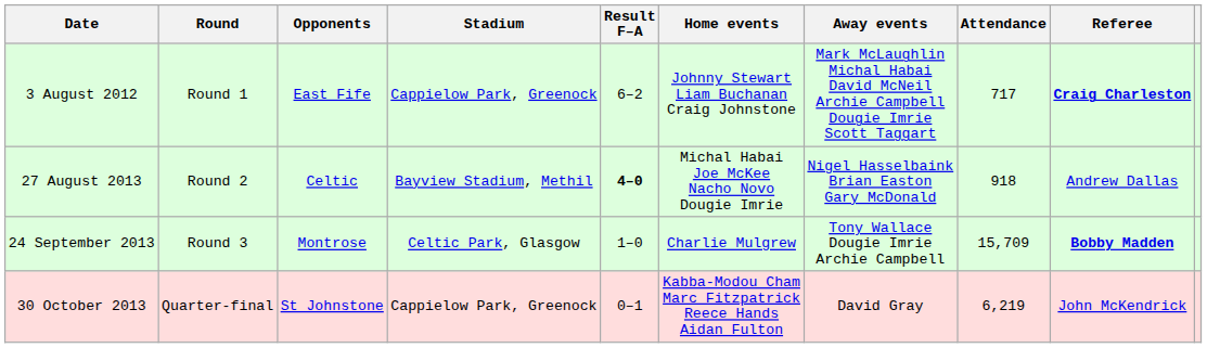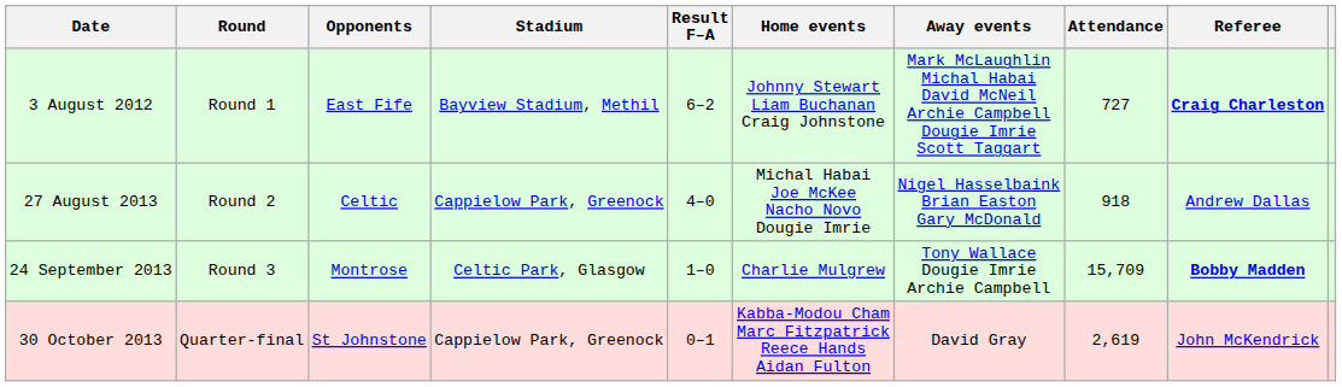 <table class="wikitable" style="border-collapse:collapse; text-align:center; font-size:smaller;">
 <tr style="background:#f0f6ff;">
 <th>Date</th>
 <th>Round</th>
 <th>Opponents</th>
 <th>Stadium</th>
 <th>Result <br> F–A</th>
 <th>Home events</th>
 <th>Away events</th>
 <th>Attendance</th>
 <th>Referee</th>
 <th></th>
 </tr>
 <tr style="background:#dfd;">
 <td>3 August 2012</td>
 <td>Round 1</td>
 <td><a href='#'>East Fife</a></td>
-<td><a href='#'>Cappielow Park</a>, <a href='#'>Greenock</a></td>
+<td><a href='#'>Bayview Stadium</a>, <a href='#'>Methil</a></td>
 <td>6–2 </td>
 <td><a href='#'>Johnny Stewart</a>  <br> <a href='#'>Liam Buchanan</a>  <br> Craig Johnstone </td>
 <td><a href='#'>Mark McLaughlin</a>  <br> <a href='#'>Michal Habai</a>   <br> <a href='#'>David McNeil</a>   <br> <a href='#'>Archie Campbell</a>  <br> <a href='#'>Dougie Imrie</a>  <br> <a href='#'>Scott Taggart</a> </td>
-<td>717</td>
+<td>727</td>
 <td><strong><a href='#'>Craig Charleston</a></strong></td>
 <td></td>
 </tr>
 <tr style="background:#dfd;">
 <td>27 August 2013</td>
 <td>Round 2</td>
 <td><a href='#'>Celtic</a></td>
-<td><a href='#'>Bayview Stadium</a>, <a href='#'>Methil</a></td>
-<td><strong>4–0</strong></td>
+<td><a href='#'>Cappielow Park</a>, <a href='#'>Greenock</a></td>
+<td>4–0</td>
 <td>Michal Habai  <br> <a href='#'>Joe McKee</a>  <br> <a href='#'>Nacho Novo</a>  <br> Dougie Imrie </td>
 <td><a href='#'>Nigel Hasselbaink</a>  <br> <a href='#'>Brian Easton</a>  <br> <a href='#'>Gary McDonald</a> </td>
 <td>918</td>
 <td><a href='#'>Andrew Dallas</a></td>
 <td></td>
 </tr>
 <tr style="background:#dfd;">
 <td>24 September 2013</td>
 <td>Round 3</td>
 <td><a href='#'>Montrose</a></td>
 <td><a href='#'>Celtic Park</a>, Glasgow</td>
 <td>1–0 </td>
 <td><a href='#'>Charlie Mulgrew</a> </td>
 <td><a href='#'>Tony Wallace</a>  <br> Dougie Imrie  <br> Archie Campbell </td>
 <td>15,709</td>
 <td><strong><a href='#'>Bobby Madden</a></strong></td>
 <td></td>
 </tr>
 <tr style="background:#fdd;">
 <td>30 October 2013</td>
 <td>Quarter-final</td>
 <td><a href='#'>St Johnstone</a></td>
 <td>Cappielow Park, Greenock</td>
 <td>0–1</td>
 <td><a href='#'>Kabba-Modou Cham</a>  <br> <a href='#'>Marc Fitzpatrick</a>  <br> <a href='#'>Reece Hands</a>   <br> <a href='#'>Aidan Fulton</a> </td>
 <td>David Gray </td>
-<td>6,219</td>
+<td>2,619</td>
 <td><a href='#'>John McKendrick</a></td>
 <td></td>
 </tr>
 </table>
